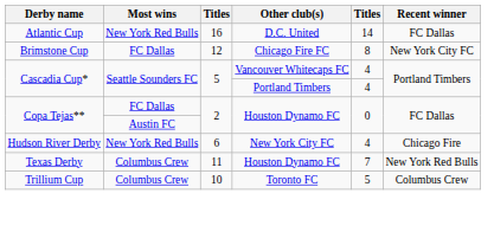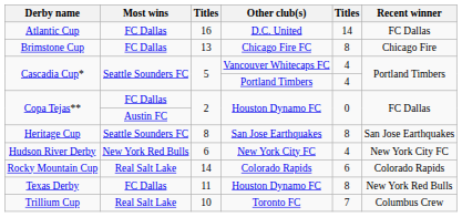 <table class="wikitable sortable" style="text-align:center;font-size:95%;">
 <tr>
 <th>Derby name</th>
 <th>Most wins</th>
 <th>Titles</th>
 <th>Other club(s)</th>
 <th>Titles</th>
 <th>Recent winner</th>
 </tr>
 <tr>
 <td><a href='#'>Atlantic Cup</a></td>
-<td><a href='#'>New York Red Bulls</a></td>
+<td><a href='#'>FC Dallas</a></td>
 <td>16</td>
 <td><a href='#'>D.C. United</a></td>
 <td>14</td>
 <td>FC Dallas</td>
 </tr>
 <tr>
 <td><a href='#'>Brimstone Cup</a></td>
 <td><a href='#'>FC Dallas</a></td>
-<td>12</td>
+<td>13</td>
 <td><a href='#'>Chicago Fire FC</a></td>
 <td>8</td>
-<td>New York City FC</td>
+<td>Chicago Fire</td>
 </tr>
 <tr>
 <td rowspan="2"><a href='#'>Cascadia Cup</a>*</td>
 <td rowspan="2"><a href='#'>Seattle Sounders FC</a></td>
 <td rowspan="2">5</td>
 <td><a href='#'>Vancouver Whitecaps FC</a></td>
 <td>4</td>
 <td rowspan="2">Portland Timbers</td>
 </tr>
 <tr>
 <td><a href='#'>Portland Timbers</a></td>
 <td>4</td>
 </tr>
 <tr>
 <td rowspan="2"><a href='#'>Copa Tejas</a>**</td>
 <td><a href='#'>FC Dallas</a></td>
 <td rowspan="2">2</td>
 <td rowspan="2"><a href='#'>Houston Dynamo FC</a></td>
 <td rowspan="2">0</td>
 <td rowspan="2">FC Dallas</td>
 </tr>
 <tr>
 <td><a href='#'>Austin FC</a></td>
 </tr>
 <tr>
+<td><a href='#'>Heritage Cup</a></td>
+<td><a href='#'>Seattle Sounders FC</a></td>
+<td>8</td>
+<td><a href='#'>San Jose Earthquakes</a></td>
+<td>8</td>
+<td>San Jose Earthquakes</td>
+</tr>
+<tr>
 <td><a href='#'>Hudson River Derby</a></td>
 <td><a href='#'>New York Red Bulls</a></td>
 <td>6</td>
 <td><a href='#'>New York City FC</a></td>
 <td>4</td>
-<td>Chicago Fire</td>
+<td>New York City FC</td>
+</tr>
+<tr>
+<td><a href='#'>Rocky Mountain Cup</a></td>
+<td><a href='#'>Real Salt Lake</a></td>
+<td>14</td>
+<td><a href='#'>Colorado Rapids</a></td>
+<td>6</td>
+<td>Colorado Rapids</td>
 </tr>
 <tr>
 <td><a href='#'>Texas Derby</a></td>
-<td><a href='#'>Columbus Crew</a></td>
+<td><a href='#'>FC Dallas</a></td>
 <td>11</td>
 <td><a href='#'>Houston Dynamo FC</a></td>
-<td>7</td>
+<td>8</td>
 <td>New York Red Bulls</td>
 </tr>
 <tr>
 <td><a href='#'>Trillium Cup</a></td>
-<td><a href='#'>Columbus Crew</a></td>
+<td><a href='#'>Real Salt Lake</a></td>
 <td>10</td>
 <td><a href='#'>Toronto FC</a></td>
-<td>5</td>
+<td>7</td>
 <td>Columbus Crew</td>
 </tr>
 </table>
